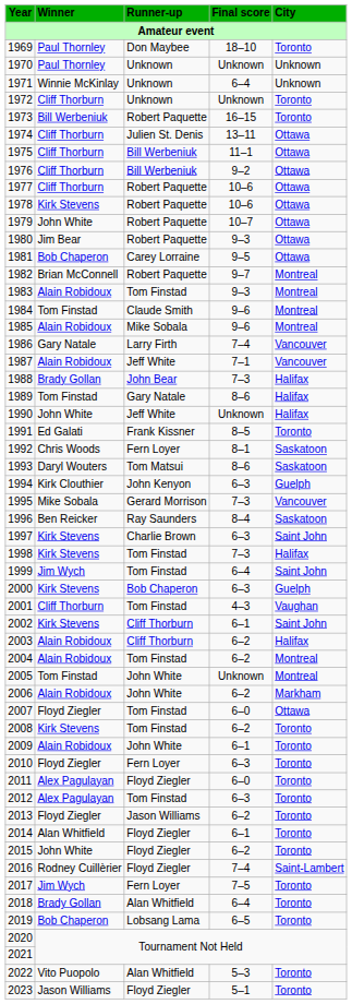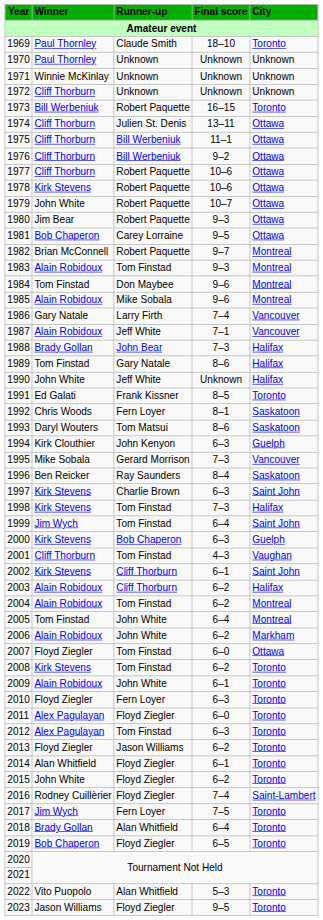 <table class="wikitable" style="margin: auto">
 <tr>
 <th style="text-align: center; background-color: #00af00">Year</th>
 <th style="text-align: left; background-color: #00af00">Winner</th>
 <th style="text-align: left; background-color: #00af00">Runner-up</th>
 <th style="text-align: left; background-color: #00af00">Final score</th>
 <th style="text-align: left; background-color: #00af00">City</th>
 </tr>
 <tr>
 <th colspan=6 style="text-align: center; background-color: #c0ffc0">Amateur event</th>
 </tr>
 <tr>
 <td>1969</td>
 <td> <a href='#'>Paul Thornley</a></td>
-<td> Don Maybee</td>
+<td> Claude Smith</td>
 <td style="text-align: center">18–10</td>
 <td><a href='#'>Toronto</a></td>
 </tr>
 <tr>
 <td>1970</td>
 <td> <a href='#'>Paul Thornley</a></td>
 <td>Unknown</td>
 <td style="text-align: center">Unknown</td>
 <td>Unknown</td>
 </tr>
 <tr>
 <td>1971</td>
 <td> Winnie McKinlay</td>
 <td>Unknown</td>
-<td style="text-align: center">6–4</td>
+<td style="text-align: center">Unknown</td>
 <td>Unknown</td>
 </tr>
 <tr>
 <td>1972</td>
 <td> <a href='#'>Cliff Thorburn</a></td>
 <td>Unknown</td>
 <td style="text-align: center">Unknown</td>
-<td><a href='#'>Toronto</a></td>
+<td>Unknown</td>
 </tr>
 <tr>
 <td>1973</td>
 <td> <a href='#'>Bill Werbeniuk</a></td>
 <td> Robert Paquette</td>
 <td style="text-align: center">16–15</td>
 <td><a href='#'>Toronto</a></td>
 </tr>
 <tr>
 <td>1974</td>
 <td> <a href='#'>Cliff Thorburn</a></td>
 <td> Julien St. Denis</td>
 <td style="text-align: center">13–11</td>
 <td><a href='#'>Ottawa</a></td>
 </tr>
 <tr>
 <td>1975</td>
 <td> <a href='#'>Cliff Thorburn</a></td>
 <td> <a href='#'>Bill Werbeniuk</a></td>
 <td style="text-align: center">11–1</td>
 <td><a href='#'>Ottawa</a></td>
 </tr>
 <tr>
 <td>1976</td>
 <td> <a href='#'>Cliff Thorburn</a></td>
 <td> <a href='#'>Bill Werbeniuk</a></td>
 <td style="text-align: center">9–2</td>
 <td><a href='#'>Ottawa</a></td>
 </tr>
 <tr>
 <td>1977</td>
 <td> <a href='#'>Cliff Thorburn</a></td>
 <td> Robert Paquette</td>
 <td style="text-align: center">10–6</td>
 <td><a href='#'>Ottawa</a></td>
 </tr>
 <tr>
 <td>1978</td>
 <td> <a href='#'>Kirk Stevens</a></td>
 <td> Robert Paquette</td>
 <td style="text-align: center">10–6</td>
 <td><a href='#'>Ottawa</a></td>
 </tr>
 <tr>
 <td>1979</td>
 <td> John White</td>
 <td> Robert Paquette</td>
 <td style="text-align: center">10–7</td>
 <td><a href='#'>Ottawa</a></td>
 </tr>
 <tr>
 <td>1980</td>
 <td> Jim Bear</td>
 <td> Robert Paquette</td>
 <td style="text-align: center">9–3</td>
 <td><a href='#'>Ottawa</a></td>
 </tr>
 <tr>
 <td>1981</td>
 <td> <a href='#'>Bob Chaperon</a></td>
 <td> Carey Lorraine</td>
 <td style="text-align: center">9–5</td>
 <td><a href='#'>Ottawa</a></td>
 </tr>
 <tr>
 <td>1982</td>
 <td> Brian McConnell</td>
 <td> Robert Paquette</td>
 <td style="text-align: center">9–7</td>
 <td><a href='#'>Montreal</a></td>
 </tr>
 <tr>
 <td>1983</td>
 <td> <a href='#'>Alain Robidoux</a></td>
 <td> Tom Finstad</td>
 <td style="text-align: center">9–3</td>
 <td><a href='#'>Montreal</a></td>
 </tr>
 <tr>
 <td>1984</td>
 <td> Tom Finstad</td>
-<td> Claude Smith</td>
+<td> Don Maybee</td>
 <td style="text-align: center">9–6</td>
 <td><a href='#'>Montreal</a></td>
 </tr>
 <tr>
 <td>1985</td>
 <td> <a href='#'>Alain Robidoux</a></td>
 <td> Mike Sobala</td>
 <td style="text-align: center">9–6</td>
 <td><a href='#'>Montreal</a></td>
 </tr>
 <tr>
 <td>1986</td>
 <td> Gary Natale</td>
 <td> Larry Firth</td>
 <td style="text-align: center">7–4</td>
 <td><a href='#'>Vancouver</a></td>
 </tr>
 <tr>
 <td>1987</td>
 <td> <a href='#'>Alain Robidoux</a></td>
 <td> Jeff White</td>
 <td style="text-align: center">7–1</td>
 <td><a href='#'>Vancouver</a></td>
 </tr>
 <tr>
 <td>1988</td>
 <td> <a href='#'>Brady Gollan</a></td>
 <td> <a href='#'>John Bear</a></td>
 <td style="text-align: center">7–3</td>
 <td><a href='#'>Halifax</a></td>
 </tr>
 <tr>
 <td>1989</td>
 <td> Tom Finstad</td>
 <td> Gary Natale</td>
 <td style="text-align: center">8–6</td>
 <td><a href='#'>Halifax</a></td>
 </tr>
 <tr>
 <td>1990</td>
 <td> John White</td>
 <td> Jeff White</td>
 <td style="text-align: center">Unknown</td>
 <td><a href='#'>Halifax</a></td>
 </tr>
 <tr>
 <td>1991</td>
 <td> Ed Galati</td>
 <td> Frank Kissner</td>
 <td style="text-align: center">8–5</td>
 <td><a href='#'>Toronto</a></td>
 </tr>
 <tr>
 <td>1992</td>
 <td> Chris Woods</td>
 <td> Fern Loyer</td>
 <td style="text-align: center">8–1</td>
 <td><a href='#'>Saskatoon</a></td>
 </tr>
 <tr>
 <td>1993</td>
 <td> Daryl Wouters</td>
 <td> Tom Matsui</td>
 <td style="text-align: center">8–6</td>
 <td><a href='#'>Saskatoon</a></td>
 </tr>
 <tr>
 <td>1994</td>
 <td> Kirk Clouthier</td>
 <td> John Kenyon</td>
 <td style="text-align: center">6–3</td>
 <td><a href='#'>Guelph</a></td>
 </tr>
 <tr>
 <td>1995</td>
 <td> Mike Sobala</td>
 <td> Gerard Morrison</td>
 <td style="text-align: center">7–3</td>
 <td><a href='#'>Vancouver</a></td>
 </tr>
 <tr>
 <td>1996</td>
 <td> Ben Reicker</td>
 <td> Ray Saunders</td>
 <td style="text-align: center">8–4</td>
 <td><a href='#'>Saskatoon</a></td>
 </tr>
 <tr>
 <td>1997</td>
 <td> <a href='#'>Kirk Stevens</a></td>
 <td> Charlie Brown</td>
 <td style="text-align: center">6–3</td>
 <td><a href='#'>Saint John</a></td>
 </tr>
 <tr>
 <td>1998</td>
 <td> <a href='#'>Kirk Stevens</a></td>
 <td> Tom Finstad</td>
 <td style="text-align: center">7–3</td>
 <td><a href='#'>Halifax</a></td>
 </tr>
 <tr>
 <td>1999</td>
 <td> <a href='#'>Jim Wych</a></td>
 <td> Tom Finstad</td>
 <td style="text-align: center">6–4</td>
 <td><a href='#'>Saint John</a></td>
 </tr>
 <tr>
 <td>2000</td>
 <td> <a href='#'>Kirk Stevens</a></td>
 <td> <a href='#'>Bob Chaperon</a></td>
 <td style="text-align: center">6–3</td>
 <td><a href='#'>Guelph</a></td>
 </tr>
 <tr>
 <td>2001</td>
 <td> <a href='#'>Cliff Thorburn</a></td>
 <td> Tom Finstad</td>
 <td style="text-align: center">4–3</td>
 <td><a href='#'>Vaughan</a></td>
 </tr>
 <tr>
 <td>2002</td>
 <td> <a href='#'>Kirk Stevens</a></td>
 <td> <a href='#'>Cliff Thorburn</a></td>
 <td style="text-align: center">6–1</td>
 <td><a href='#'>Saint John</a></td>
 </tr>
 <tr>
 <td>2003</td>
 <td> <a href='#'>Alain Robidoux</a></td>
 <td> <a href='#'>Cliff Thorburn</a></td>
 <td style="text-align: center">6–2</td>
 <td><a href='#'>Halifax</a></td>
 </tr>
 <tr>
 <td>2004</td>
 <td> <a href='#'>Alain Robidoux</a></td>
 <td> Tom Finstad</td>
 <td style="text-align: center">6–2</td>
 <td><a href='#'>Montreal</a></td>
 </tr>
 <tr>
 <td>2005</td>
 <td> Tom Finstad</td>
 <td> John White</td>
-<td style="text-align: center">Unknown</td>
+<td style="text-align: center">6–4</td>
 <td><a href='#'>Montreal</a></td>
 </tr>
 <tr>
 <td>2006</td>
 <td> <a href='#'>Alain Robidoux</a></td>
 <td> John White</td>
 <td style="text-align: center">6–2</td>
 <td><a href='#'>Markham</a></td>
 </tr>
 <tr>
 <td>2007</td>
 <td> Floyd Ziegler</td>
 <td> Tom Finstad</td>
 <td style="text-align: center">6–0</td>
 <td><a href='#'>Ottawa</a></td>
 </tr>
 <tr>
 <td>2008</td>
 <td> <a href='#'>Kirk Stevens</a></td>
 <td> Tom Finstad</td>
 <td style="text-align: center">6–2</td>
 <td><a href='#'>Toronto</a></td>
 </tr>
 <tr>
 <td>2009</td>
 <td> <a href='#'>Alain Robidoux</a></td>
 <td> John White</td>
 <td style="text-align: center">6–1</td>
 <td><a href='#'>Toronto</a></td>
 </tr>
 <tr>
 <td>2010</td>
 <td> Floyd Ziegler</td>
 <td> Fern Loyer</td>
 <td style="text-align: center">6–3</td>
 <td><a href='#'>Toronto</a></td>
 </tr>
 <tr>
 <td>2011</td>
 <td> <a href='#'>Alex Pagulayan</a></td>
 <td> Floyd Ziegler</td>
 <td style="text-align: center">6–0</td>
 <td><a href='#'>Toronto</a></td>
 </tr>
 <tr>
 <td>2012</td>
 <td> <a href='#'>Alex Pagulayan</a></td>
 <td> Tom Finstad</td>
 <td style="text-align: center">6–3</td>
 <td><a href='#'>Toronto</a></td>
 </tr>
 <tr>
 <td>2013</td>
 <td> Floyd Ziegler</td>
 <td> Jason Williams</td>
 <td style="text-align: center">6–2</td>
 <td><a href='#'>Toronto</a></td>
 </tr>
 <tr>
 <td>2014</td>
 <td> Alan Whitfield</td>
 <td> Floyd Ziegler</td>
 <td style="text-align: center">6–1</td>
 <td><a href='#'>Toronto</a></td>
 </tr>
 <tr>
 <td>2015</td>
 <td> John White</td>
 <td> Floyd Ziegler</td>
 <td style="text-align: center">6–2</td>
 <td><a href='#'>Toronto</a></td>
 </tr>
 <tr>
 <td>2016</td>
 <td> Rodney Cuillèrier</td>
 <td> Floyd Ziegler</td>
 <td style="text-align: center">7–4</td>
 <td><a href='#'>Saint-Lambert</a></td>
 </tr>
 <tr>
 <td>2017</td>
 <td> <a href='#'>Jim Wych</a></td>
 <td> Fern Loyer</td>
 <td style="text-align: center">7–5</td>
 <td><a href='#'>Toronto</a></td>
 </tr>
 <tr>
 <td>2018</td>
 <td> <a href='#'>Brady Gollan</a></td>
 <td> Alan Whitfield</td>
 <td style="text-align: center">6–4</td>
 <td><a href='#'>Toronto</a></td>
 </tr>
 <tr>
 <td>2019</td>
 <td> <a href='#'>Bob Chaperon</a></td>
-<td> Lobsang Lama</td>
+<td> Floyd Ziegler</td>
 <td style="text-align: center">6–5</td>
 <td><a href='#'>Toronto</a></td>
 </tr>
 <tr>
 <td>2020</td>
 <td align="center" colspan="4" rowspan=2>Tournament Not Held</td>
 </tr>
 <tr>
 <td>2021</td>
 </tr>
 <tr>
 <td>2022</td>
 <td> Vito Puopolo</td>
 <td> Alan Whitfield</td>
 <td style="text-align: center">5–3</td>
 <td><a href='#'>Toronto</a></td>
 </tr>
 <tr>
 <td>2023</td>
 <td> Jason Williams</td>
 <td> Floyd Ziegler</td>
-<td style="text-align: center">5–1</td>
+<td style="text-align: center">9–5</td>
 <td><a href='#'>Toronto</a></td>
 </tr>
 </table>
